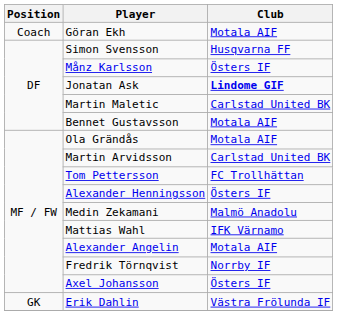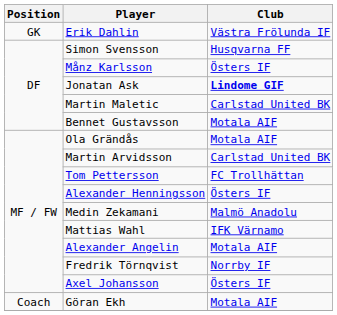 <table class="wikitable" style="text-align:center;float:left;margin-right:1em;">
 <tr>
 <th>Position</th>
 <th>Player</th>
 <th>Club</th>
 </tr>
 <tr>
-<td>Coach</td>
-<td align="left"> Göran Ekh</td>
-<td align="left"><a href='#'>Motala AIF</a></td>
+<td>GK</td>
+<td align="left"> <a href='#'>Erik Dahlin</a></td>
+<td align="left"><a href='#'>Västra Frölunda IF</a></td>
 </tr>
 <tr>
 <td rowspan="5">DF</td>
 <td align="left"> Simon Svensson</td>
 <td align="left"><a href='#'>Husqvarna FF</a></td>
 </tr>
 <tr>
 <td align="left"> <a href='#'>Månz Karlsson</a></td>
 <td align="left"><a href='#'>Östers IF</a></td>
 </tr>
 <tr>
 <td align="left"> Jonatan Ask</td>
 <td align="left"><strong><a href='#'>Lindome GIF</a></strong></td>
 </tr>
 <tr>
 <td align="left"> Martin Maletic</td>
 <td align="left"><a href='#'>Carlstad United BK</a></td>
 </tr>
 <tr>
 <td align="left"> Bennet Gustavsson</td>
 <td align="left"><a href='#'>Motala AIF</a></td>
 </tr>
 <tr>
 <td rowspan="9">MF / FW</td>
 <td align="left"> Ola Grändås</td>
 <td align="left"><a href='#'>Motala AIF</a></td>
 </tr>
 <tr>
 <td align="left"> Martin Arvidsson</td>
 <td align="left"><a href='#'>Carlstad United BK</a></td>
 </tr>
 <tr>
 <td align="left"> <a href='#'>Tom Pettersson</a></td>
 <td align="left"><a href='#'>FC Trollhättan</a></td>
 </tr>
 <tr>
 <td align="left"> <a href='#'>Alexander Henningsson</a></td>
 <td align="left"><a href='#'>Östers IF</a></td>
 </tr>
 <tr>
 <td align="left"> Medin Zekamani</td>
 <td align="left"><a href='#'>Malmö Anadolu</a></td>
 </tr>
 <tr>
 <td align="left"> Mattias Wahl</td>
 <td align="left"><a href='#'>IFK Värnamo</a></td>
 </tr>
 <tr>
 <td align="left"> <a href='#'>Alexander Angelin</a></td>
 <td align="left"><a href='#'>Motala AIF</a></td>
 </tr>
 <tr>
 <td align="left"> Fredrik Törnqvist</td>
 <td align="left"><a href='#'>Norrby IF</a></td>
 </tr>
 <tr>
 <td align="left"> <a href='#'>Axel Johansson</a></td>
 <td align="left"><a href='#'>Östers IF</a></td>
 </tr>
 <tr>
-<td>GK</td>
-<td align="left"> <a href='#'>Erik Dahlin</a></td>
-<td align="left"><a href='#'>Västra Frölunda IF</a></td>
+<td>Coach</td>
+<td align="left"> Göran Ekh</td>
+<td align="left"><a href='#'>Motala AIF</a></td>
 </tr>
 <tr>
 </tr>
 </table>
